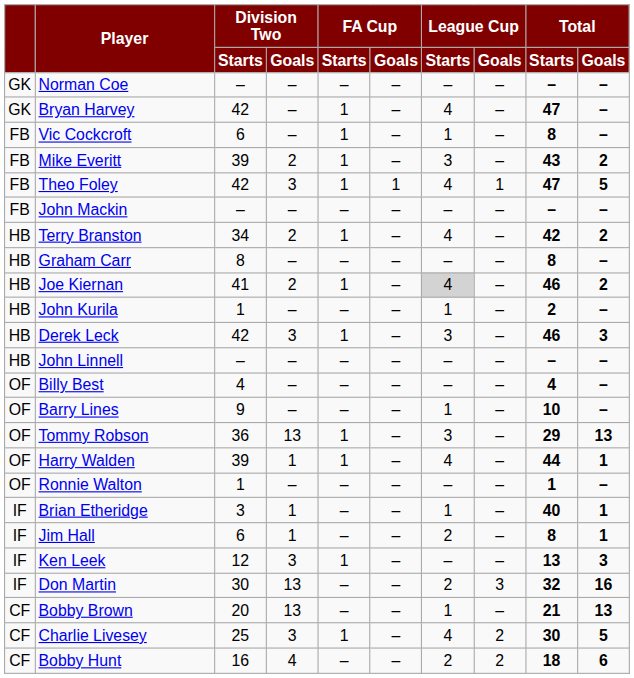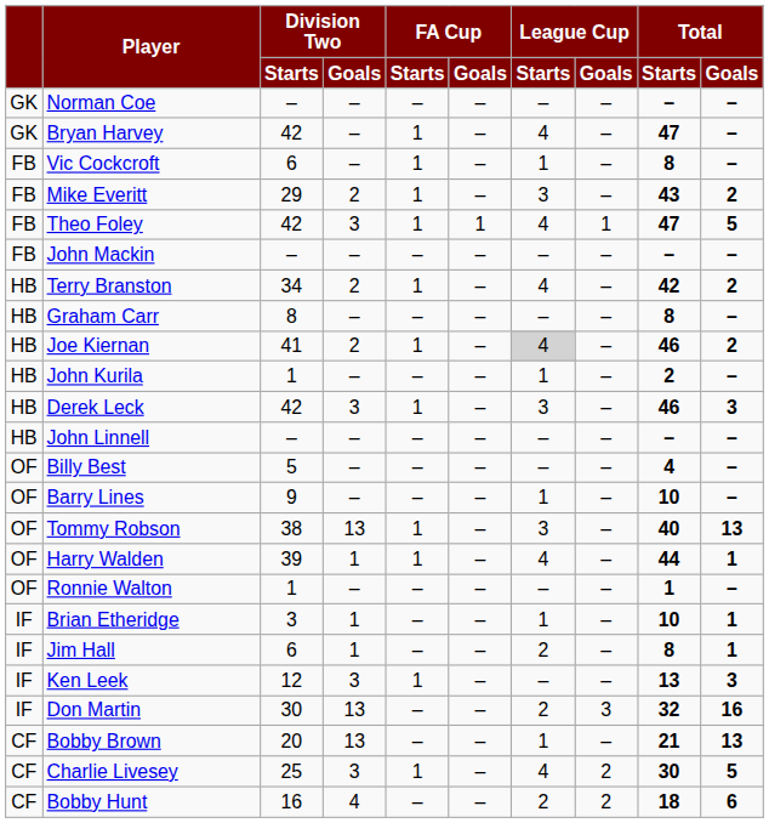 <table class="wikitable"  style="text-align:center; font-size:90%; width:45%;">
 <tr>
 <th rowspan="2" style="background:maroon; color:white;  width: 4%"></th>
 <th rowspan="2" style="background:maroon; color:white; ">Player</th>
 <th colspan="2" style="background:maroon; color:white; ">Division Two</th>
 <th colspan="2" style="background:maroon; color:white; ">FA Cup</th>
 <th colspan="2" style="background:maroon; color:white; ">League Cup</th>
 <th colspan="2" style="background:maroon; color:white; ">Total</th>
 </tr>
 <tr>
 <th style="background:maroon; color:white;  width: 4%;">Starts</th>
 <th style="background:maroon; color:white;  width: 4%;">Goals</th>
 <th style="background:maroon; color:white;  width: 4%;">Starts</th>
 <th style="background:maroon; color:white;  width: 4%;">Goals</th>
 <th style="background:maroon; color:white;  width: 4%;">Starts</th>
 <th style="background:maroon; color:white;  width: 4%;">Goals</th>
 <th style="background:maroon; color:white;  width: 4%;">Starts</th>
 <th style="background:maroon; color:white;  width: 4%;">Goals</th>
 </tr>
 <tr>
 <td>GK</td>
 <td style="text-align:left;"><a href='#'>Norman Coe</a></td>
 <td>–</td>
 <td>–</td>
 <td>–</td>
 <td>–</td>
 <td>–</td>
 <td>–</td>
 <td><strong>–</strong></td>
 <td><strong>–</strong></td>
 </tr>
 <tr>
 <td>GK</td>
 <td style="text-align:left;"><a href='#'>Bryan Harvey</a></td>
 <td>42</td>
 <td>–</td>
 <td>1</td>
 <td>–</td>
 <td>4</td>
 <td>–</td>
 <td><strong>47</strong></td>
 <td><strong>–</strong></td>
 </tr>
 <tr>
 <td>FB</td>
 <td style="text-align:left;"><a href='#'>Vic Cockcroft</a></td>
 <td>6</td>
 <td>–</td>
 <td>1</td>
 <td>–</td>
 <td>1</td>
 <td>–</td>
 <td><strong>8</strong></td>
 <td><strong>–</strong></td>
 </tr>
 <tr>
 <td>FB</td>
 <td style="text-align:left;"><a href='#'>Mike Everitt</a></td>
-<td>39</td>
+<td>29</td>
 <td>2</td>
 <td>1</td>
 <td>–</td>
 <td>3</td>
 <td>–</td>
 <td><strong>43</strong></td>
 <td><strong>2</strong></td>
 </tr>
 <tr>
 <td>FB</td>
 <td style="text-align:left;"><a href='#'>Theo Foley</a></td>
 <td>42</td>
 <td>3</td>
 <td>1</td>
 <td>1</td>
 <td>4</td>
 <td>1</td>
 <td><strong>47</strong></td>
 <td><strong>5</strong></td>
 </tr>
 <tr>
 <td>FB</td>
 <td style="text-align:left;"><a href='#'>John Mackin</a></td>
 <td>–</td>
 <td>–</td>
 <td>–</td>
 <td>–</td>
 <td>–</td>
 <td>–</td>
 <td><strong>–</strong></td>
 <td><strong>–</strong></td>
 </tr>
 <tr>
 <td>HB</td>
 <td style="text-align:left;"><a href='#'>Terry Branston</a></td>
 <td>34</td>
 <td>2</td>
 <td>1</td>
 <td>–</td>
 <td>4</td>
 <td>–</td>
 <td><strong>42</strong></td>
 <td><strong>2</strong></td>
 </tr>
 <tr>
 <td>HB</td>
 <td style="text-align:left;"><a href='#'>Graham Carr</a></td>
 <td>8</td>
 <td>–</td>
 <td>–</td>
 <td>–</td>
 <td>–</td>
 <td>–</td>
 <td><strong>8</strong></td>
 <td><strong>–</strong></td>
 </tr>
 <tr>
 <td>HB</td>
 <td style="text-align:left;"><a href='#'>Joe Kiernan</a></td>
 <td>41</td>
 <td>2</td>
 <td>1</td>
 <td>–</td>
 <td style="background: lightgrey;">4</td>
 <td>–</td>
 <td><strong>46</strong></td>
 <td><strong>2</strong></td>
 </tr>
 <tr>
 <td>HB</td>
 <td style="text-align:left;"><a href='#'>John Kurila</a></td>
 <td>1</td>
 <td>–</td>
 <td>–</td>
 <td>–</td>
 <td>1</td>
 <td>–</td>
 <td><strong>2</strong></td>
 <td><strong>–</strong></td>
 </tr>
 <tr>
 <td>HB</td>
 <td style="text-align:left;"><a href='#'>Derek Leck</a></td>
 <td>42</td>
 <td>3</td>
 <td>1</td>
 <td>–</td>
 <td>3</td>
 <td>–</td>
 <td><strong>46</strong></td>
 <td><strong>3</strong></td>
 </tr>
 <tr>
 <td>HB</td>
 <td style="text-align:left;"><a href='#'>John Linnell</a></td>
 <td>–</td>
 <td>–</td>
 <td>–</td>
 <td>–</td>
 <td>–</td>
 <td>–</td>
 <td><strong>–</strong></td>
 <td><strong>–</strong></td>
 </tr>
 <tr>
 <td>OF</td>
 <td style="text-align:left;"><a href='#'>Billy Best</a></td>
-<td>4</td>
+<td>5</td>
 <td>–</td>
 <td>–</td>
 <td>–</td>
 <td>–</td>
 <td>–</td>
 <td><strong>4</strong></td>
 <td><strong>–</strong></td>
 </tr>
 <tr>
 <td>OF</td>
 <td style="text-align:left;"><a href='#'>Barry Lines</a></td>
 <td>9</td>
 <td>–</td>
 <td>–</td>
 <td>–</td>
 <td>1</td>
 <td>–</td>
 <td><strong>10</strong></td>
 <td><strong>–</strong></td>
 </tr>
 <tr>
 <td>OF</td>
 <td style="text-align:left;"><a href='#'>Tommy Robson</a></td>
-<td>36</td>
+<td>38</td>
 <td>13</td>
 <td>1</td>
 <td>–</td>
 <td>3</td>
 <td>–</td>
-<td><strong>29</strong></td>
+<td><strong>40</strong></td>
 <td><strong>13</strong></td>
 </tr>
 <tr>
 <td>OF</td>
 <td style="text-align:left;"><a href='#'>Harry Walden</a></td>
 <td>39</td>
 <td>1</td>
 <td>1</td>
 <td>–</td>
 <td>4</td>
 <td>–</td>
 <td><strong>44</strong></td>
 <td><strong>1</strong></td>
 </tr>
 <tr>
 <td>OF</td>
 <td style="text-align:left;"><a href='#'>Ronnie Walton</a></td>
 <td>1</td>
 <td>–</td>
 <td>–</td>
 <td>–</td>
 <td>–</td>
 <td>–</td>
 <td><strong>1</strong></td>
 <td><strong>–</strong></td>
 </tr>
 <tr>
 <td>IF</td>
 <td style="text-align:left;"><a href='#'>Brian Etheridge</a></td>
 <td>3</td>
 <td>1</td>
 <td>–</td>
 <td>–</td>
 <td>1</td>
 <td>–</td>
-<td><strong>40</strong></td>
+<td><strong>10</strong></td>
 <td><strong>1</strong></td>
 </tr>
 <tr>
 <td>IF</td>
 <td style="text-align:left;"><a href='#'>Jim Hall</a></td>
 <td>6</td>
 <td>1</td>
 <td>–</td>
 <td>–</td>
 <td>2</td>
 <td>–</td>
 <td><strong>8</strong></td>
 <td><strong>1</strong></td>
 </tr>
 <tr>
 <td>IF</td>
 <td style="text-align:left;"><a href='#'>Ken Leek</a></td>
 <td>12</td>
 <td>3</td>
 <td>1</td>
 <td>–</td>
 <td>–</td>
 <td>–</td>
 <td><strong>13</strong></td>
 <td><strong>3</strong></td>
 </tr>
 <tr>
 <td>IF</td>
 <td style="text-align:left;"><a href='#'>Don Martin</a></td>
 <td>30</td>
 <td>13</td>
 <td>–</td>
 <td>–</td>
 <td>2</td>
 <td>3</td>
 <td><strong>32</strong></td>
 <td><strong>16</strong></td>
 </tr>
 <tr>
 <td>CF</td>
 <td style="text-align:left;"><a href='#'>Bobby Brown</a></td>
 <td>20</td>
 <td>13</td>
 <td>–</td>
 <td>–</td>
 <td>1</td>
 <td>–</td>
 <td><strong>21</strong></td>
 <td><strong>13</strong></td>
 </tr>
 <tr>
 <td>CF</td>
 <td style="text-align:left;"><a href='#'>Charlie Livesey</a></td>
 <td>25</td>
 <td>3</td>
 <td>1</td>
 <td>–</td>
 <td>4</td>
 <td>2</td>
 <td><strong>30</strong></td>
 <td><strong>5</strong></td>
 </tr>
 <tr>
 <td>CF</td>
 <td style="text-align:left;"><a href='#'>Bobby Hunt</a></td>
 <td>16</td>
 <td>4</td>
 <td>–</td>
 <td>–</td>
 <td>2</td>
 <td>2</td>
 <td><strong>18</strong></td>
 <td><strong>6</strong></td>
 </tr>
 </table>
